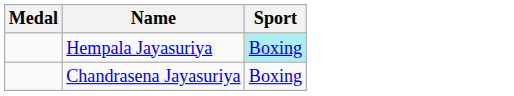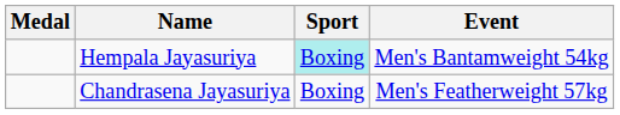 <table class="wikitable sortable"  style="font-size:100%; text-align:center;">
 <tr>
 <th>Medal</th>
 <th>Name</th>
 <th>Sport</th>
+<th>Event</th>
 </tr>
 <tr>
 <td></td>
 <td align=left><a href='#'>Hempala Jayasuriya</a></td>
 <td style="background: paleturquoise;"> <a href='#'>Boxing</a></td>
+<td><a href='#'>Men's Bantamweight 54kg</a></td>
 </tr>
 <tr>
 <td></td>
 <td align=left><a href='#'>Chandrasena Jayasuriya</a></td>
 <td> <a href='#'>Boxing</a></td>
+<td><a href='#'>Men's Featherweight 57kg</a></td>
 </tr>
 </table>
